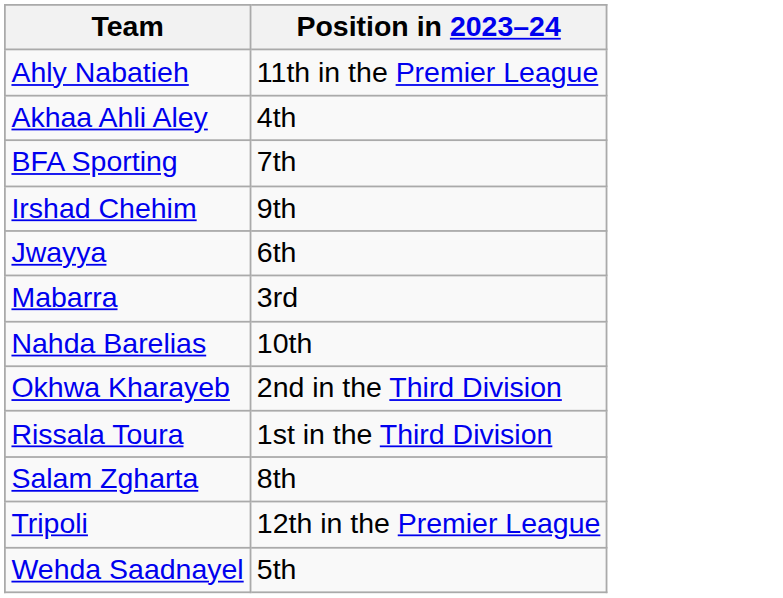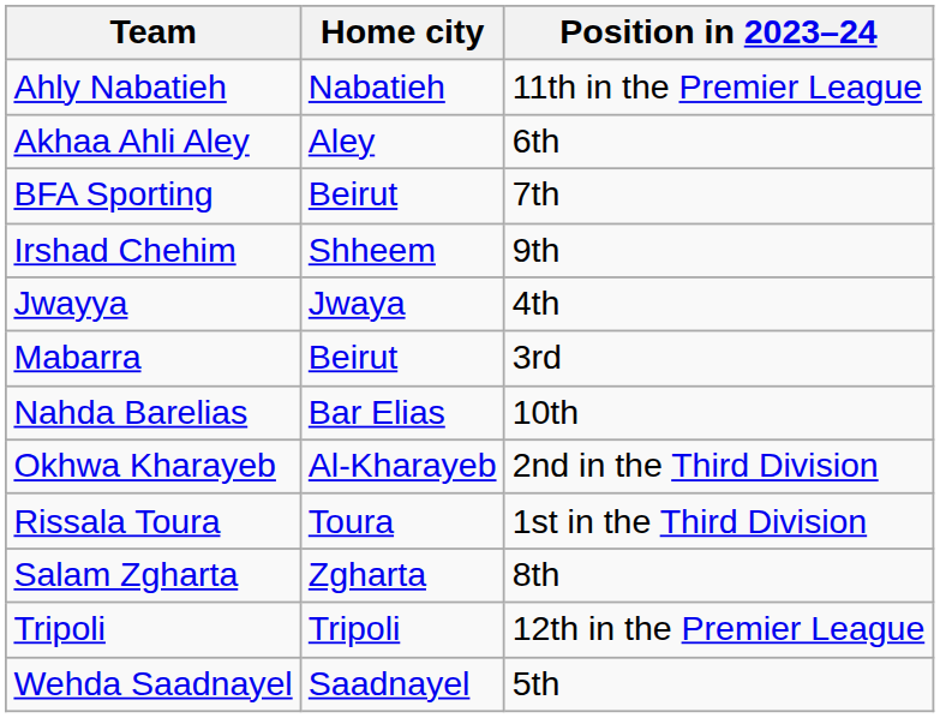 <table class="wikitable sortable">
 <tr>
 <th>Team</th>
+<th>Home city</th>
 <th>Position in <a href='#'>2023–24</a></th>
 </tr>
 <tr>
 <td><a href='#'>Ahly Nabatieh</a></td>
+<td><a href='#'>Nabatieh</a></td>
 <td>11th in the <a href='#'>Premier League</a></td>
 </tr>
 <tr>
 <td><a href='#'>Akhaa Ahli Aley</a></td>
-<td>4th</td>
+<td><a href='#'>Aley</a></td>
+<td>6th</td>
 </tr>
 <tr>
 <td><a href='#'>BFA Sporting</a></td>
+<td><a href='#'>Beirut</a></td>
 <td>7th</td>
 </tr>
 <tr>
 <td><a href='#'>Irshad Chehim</a></td>
+<td><a href='#'>Shheem</a></td>
 <td>9th</td>
 </tr>
 <tr>
 <td><a href='#'>Jwayya</a></td>
-<td>6th</td>
+<td><a href='#'>Jwaya</a></td>
+<td>4th</td>
 </tr>
 <tr>
 <td><a href='#'>Mabarra</a></td>
+<td><a href='#'>Beirut</a></td>
 <td>3rd</td>
 </tr>
 <tr>
 <td><a href='#'>Nahda Barelias</a></td>
+<td><a href='#'>Bar Elias</a></td>
 <td>10th</td>
 </tr>
 <tr>
 <td><a href='#'>Okhwa Kharayeb</a></td>
+<td><a href='#'>Al-Kharayeb</a></td>
 <td>2nd in the <a href='#'>Third Division</a></td>
 </tr>
 <tr>
 <td><a href='#'>Rissala Toura</a></td>
+<td><a href='#'>Toura</a></td>
 <td>1st in the <a href='#'>Third Division</a></td>
 </tr>
 <tr>
 <td><a href='#'>Salam Zgharta</a></td>
+<td><a href='#'>Zgharta</a></td>
 <td>8th</td>
 </tr>
 <tr>
+<td><a href='#'>Tripoli</a></td>
 <td><a href='#'>Tripoli</a></td>
 <td>12th in the <a href='#'>Premier League</a></td>
 </tr>
 <tr>
 <td><a href='#'>Wehda Saadnayel</a></td>
+<td><a href='#'>Saadnayel</a></td>
 <td>5th</td>
 </tr>
 </table>
